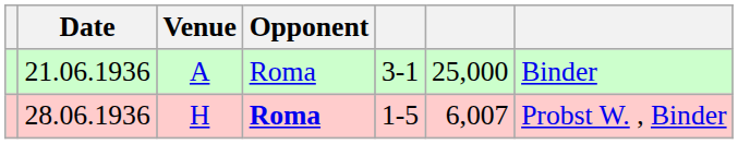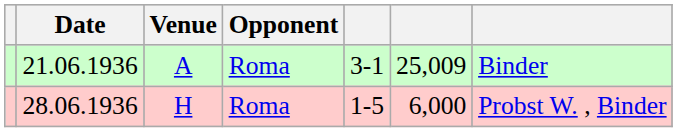 <table class="wikitable" Style="text-align: center">
 <tr>
 <th></th>
 <th>Date</th>
 <th>Venue</th>
 <th>Opponent</th>
 <th></th>
 <th></th>
 <th></th>
 </tr>
 <tr style="background:#cfc">
 <td></td>
 <td>21.06.1936</td>
 <td><a href='#'>A</a></td>
 <td align="left"><a href='#'>Roma</a> </td>
 <td>3-1</td>
-<td align="right">25,000</td>
+<td align="right">25,009</td>
 <td align="left"><a href='#'>Binder</a> </td>
 </tr>
 <tr style="background:#fcc">
 <td></td>
 <td>28.06.1936</td>
 <td><a href='#'>H</a></td>
-<td align="left"><strong><a href='#'>Roma</a> </strong></td>
+<td align="left"><a href='#'>Roma</a> </td>
 <td>1-5</td>
-<td align="right">6,007</td>
+<td align="right">6,000</td>
 <td align="left"><a href='#'>Probst W.</a> , <a href='#'>Binder</a>  </td>
 </tr>
 </table>
